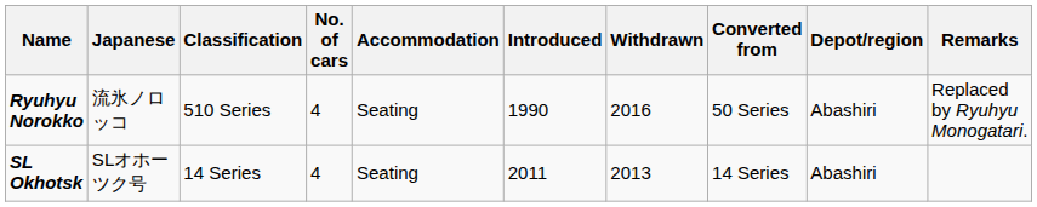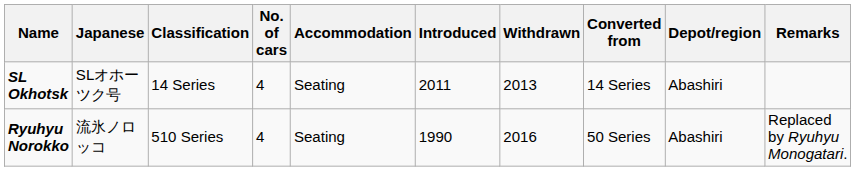 <table class="wikitable">
 <tr>
 <th>Name</th>
 <th>Japanese</th>
 <th>Classification</th>
 <th>No. of cars</th>
 <th>Accommodation</th>
 <th>Introduced</th>
 <th>Withdrawn</th>
 <th>Converted from</th>
 <th>Depot/region</th>
 <th>Remarks</th>
 </tr>
 <tr>
+<td><strong><em>SL Okhotsk</em></strong></td>
+<td>SLオホーツク号</td>
+<td>14 Series</td>
+<td>4</td>
+<td>Seating</td>
+<td>2011</td>
+<td>2013</td>
+<td>14 Series</td>
+<td>Abashiri</td>
+<td></td>
+</tr>
+<tr>
 <td><strong><em>Ryuhyu Norokko</em></strong></td>
 <td>流氷ノロッコ</td>
 <td>510 Series</td>
 <td>4</td>
 <td>Seating</td>
 <td>1990</td>
 <td>2016</td>
 <td>50 Series</td>
 <td>Abashiri</td>
 <td>Replaced by <em>Ryuhyu Monogatari</em>.</td>
 </tr>
-<tr>
-<td><strong><em>SL Okhotsk</em></strong></td>
-<td>SLオホーツク号</td>
-<td>14 Series</td>
-<td>4</td>
-<td>Seating</td>
-<td>2011</td>
-<td>2013</td>
-<td>14 Series</td>
-<td>Abashiri</td>
-<td></td>
-</tr>
 </table>
